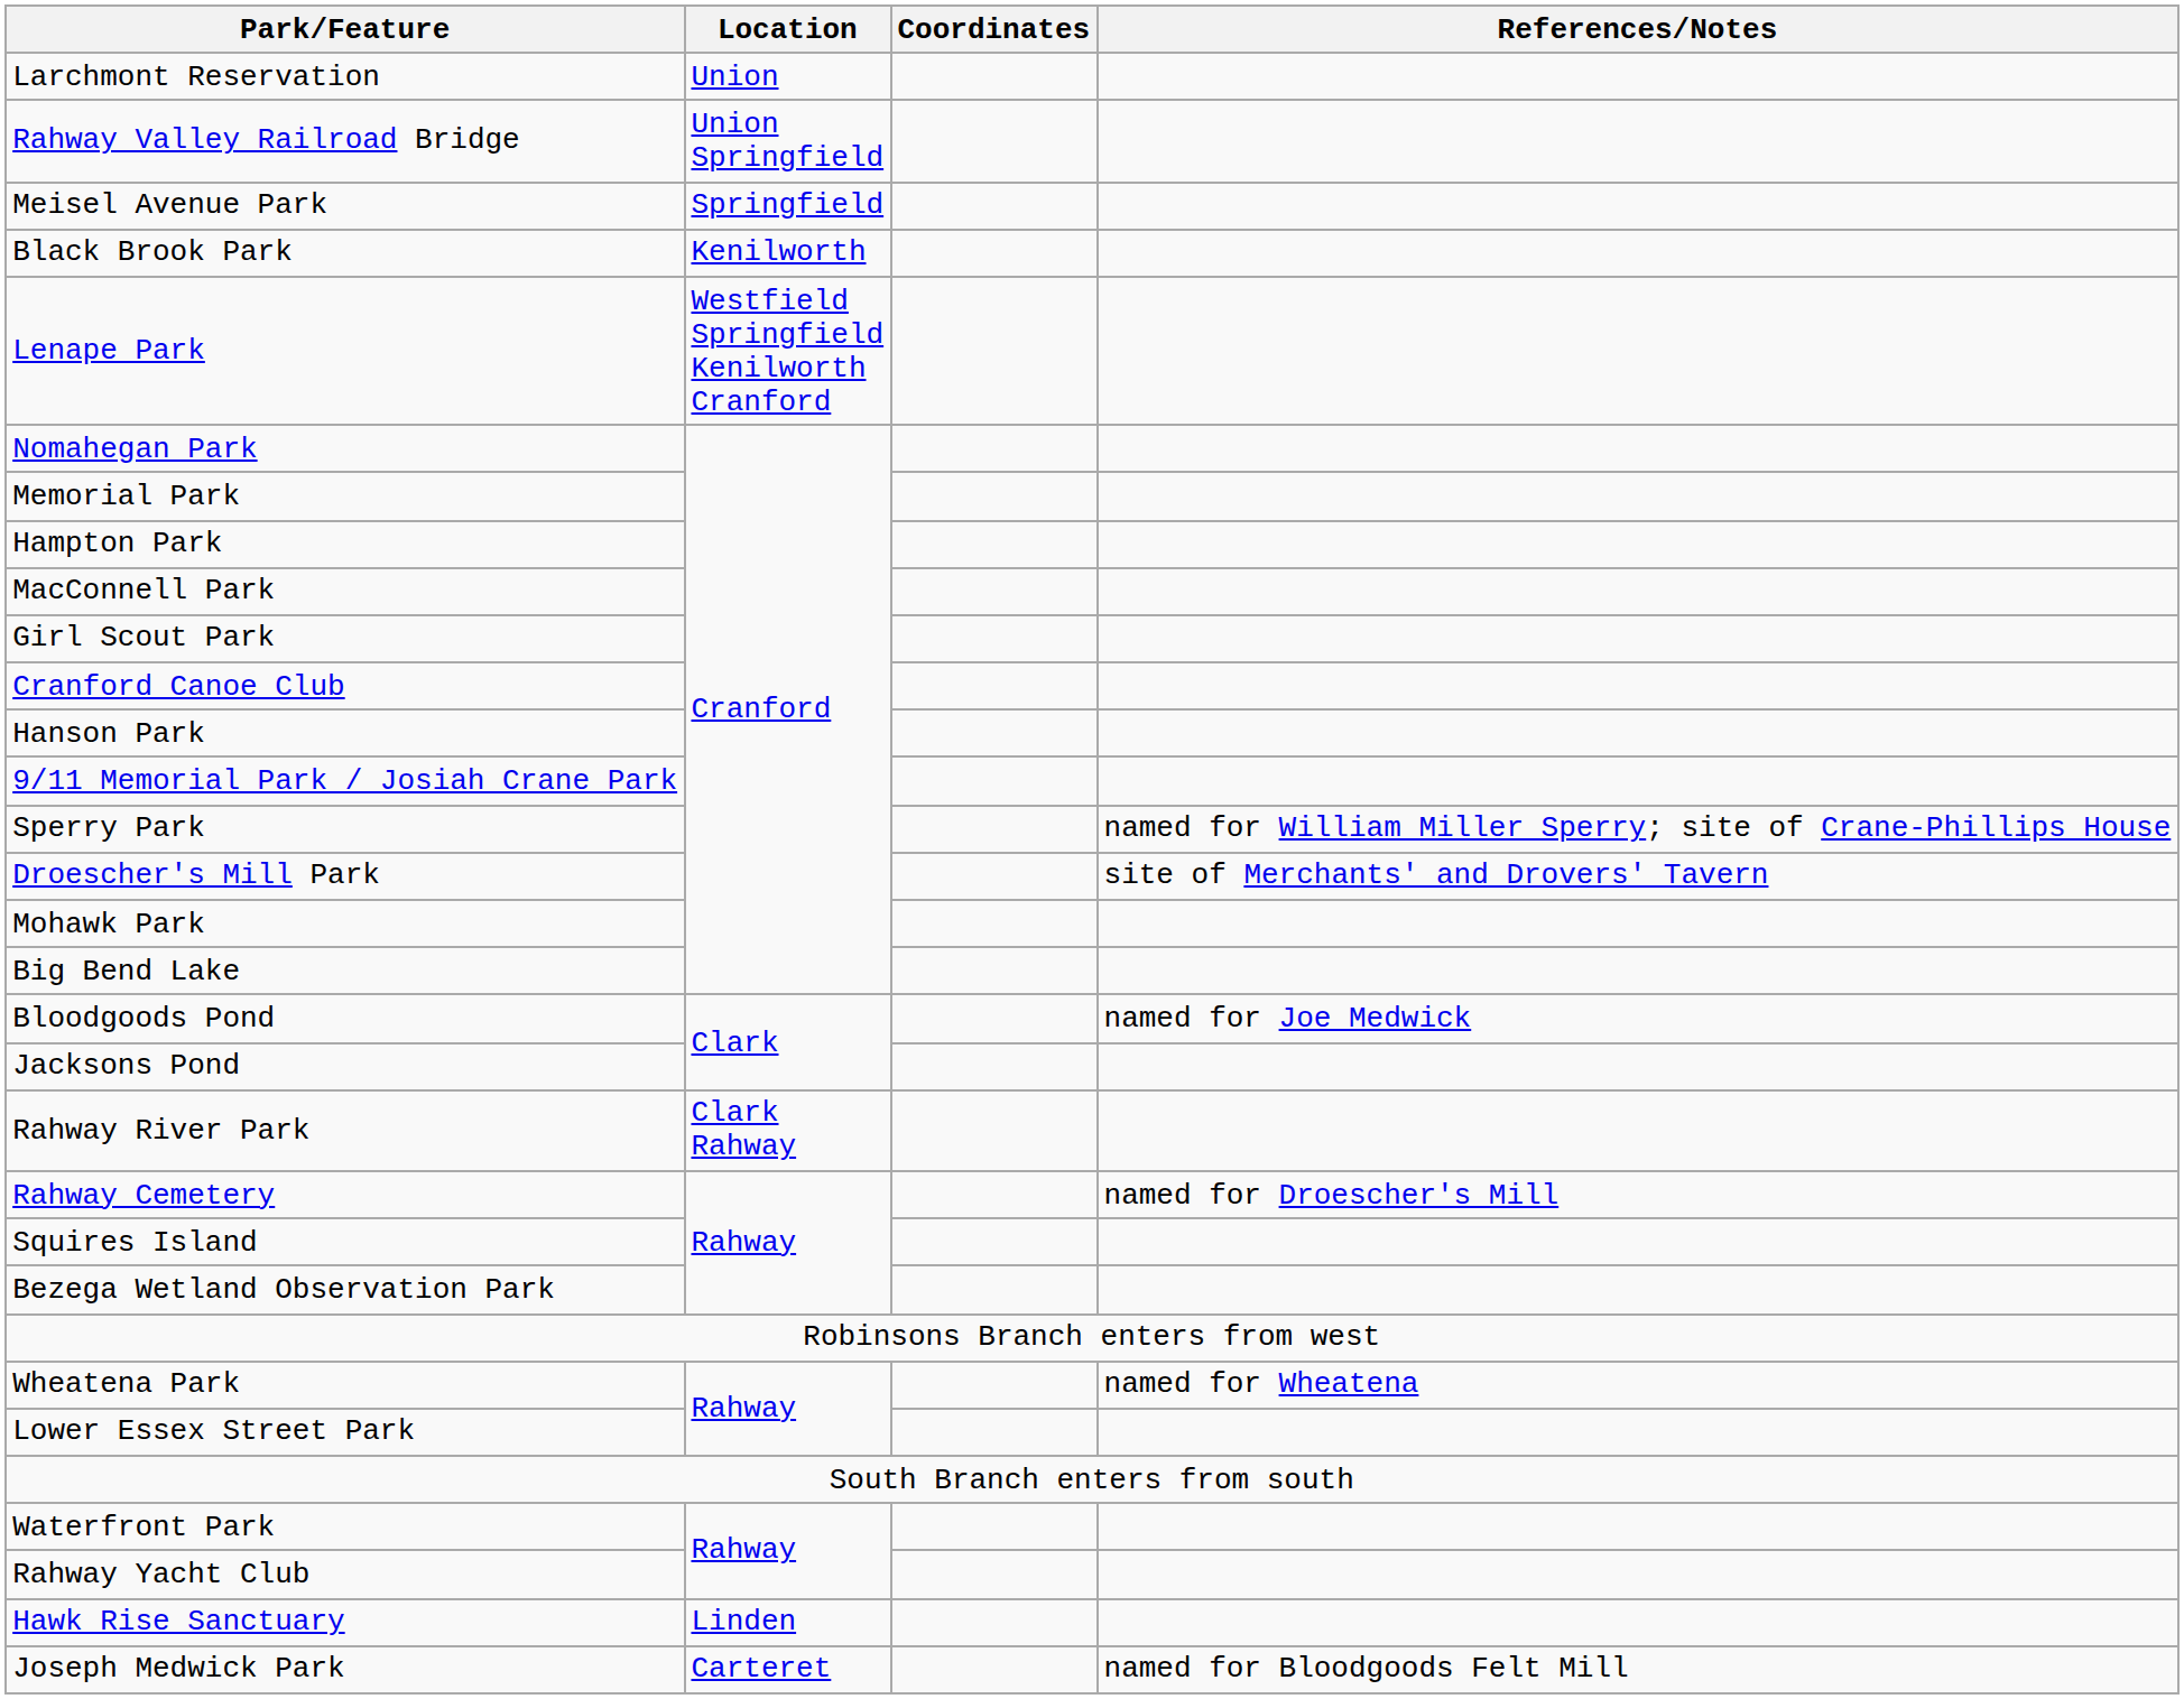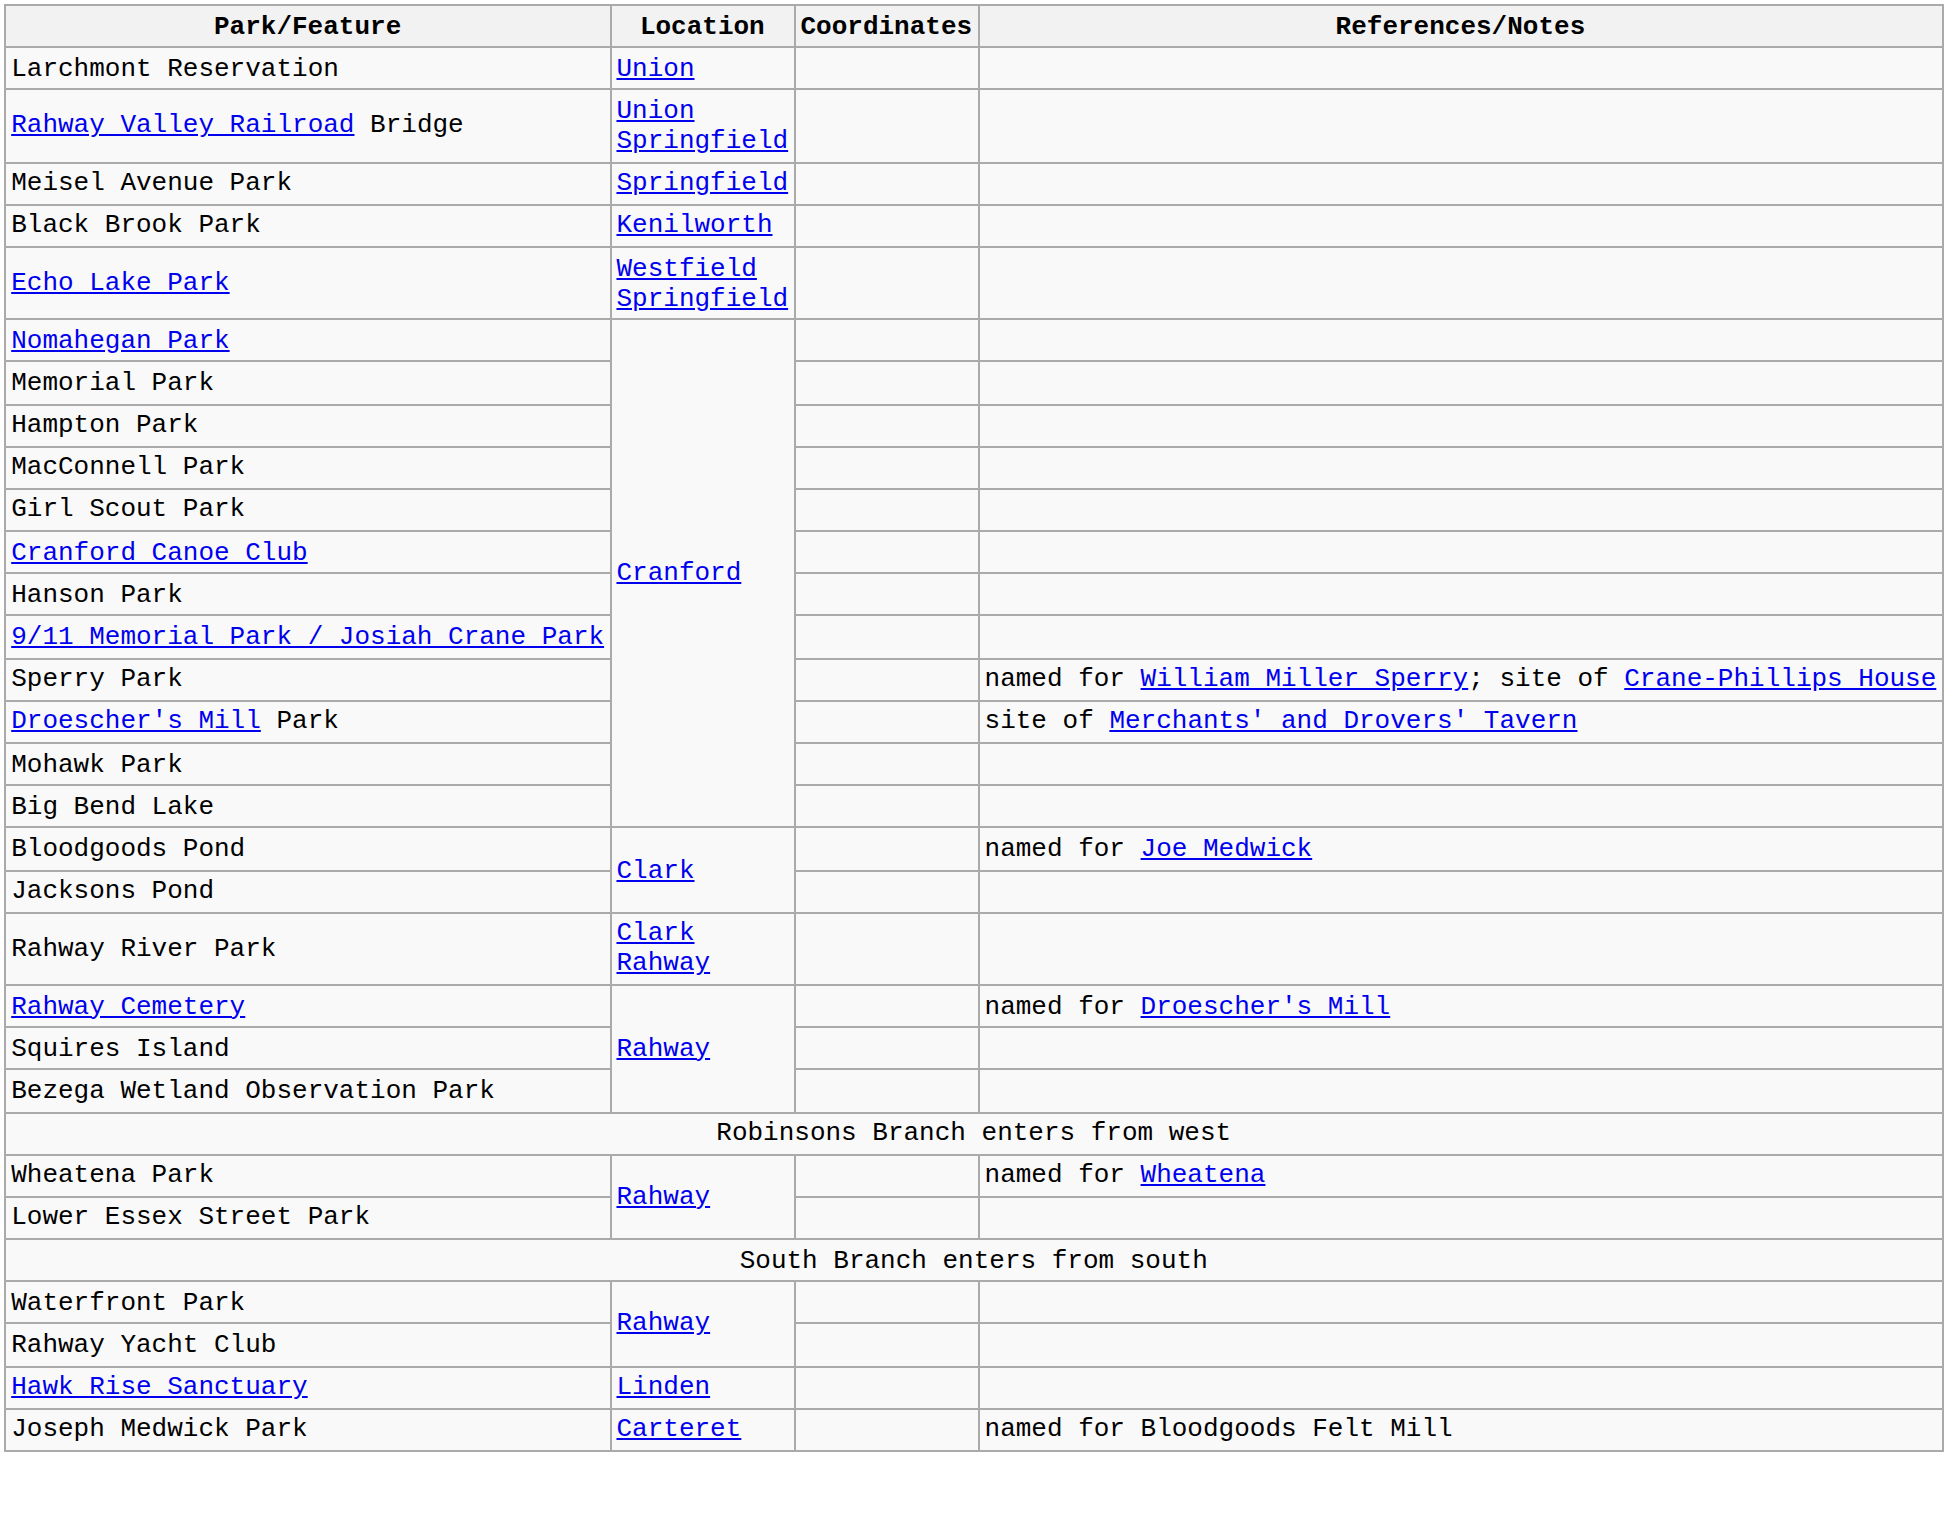 <table class=wikitable>
 <tr>
 <th>Park/Feature</th>
 <th>Location</th>
 <th>Coordinates</th>
 <th>References/Notes</th>
 </tr>
 <tr>
 <td>Larchmont Reservation</td>
 <td><a href='#'>Union</a></td>
 <td><small></small></td>
 <td></td>
 </tr>
 <tr>
 <td><a href='#'>Rahway Valley Railroad</a> Bridge</td>
 <td><a href='#'>Union</a><br><a href='#'>Springfield</a></td>
 <td><small></small></td>
 <td></td>
 </tr>
 <tr>
 <td>Meisel Avenue Park</td>
 <td><a href='#'>Springfield</a></td>
 <td><small></small></td>
 <td></td>
 </tr>
 <tr>
 <td>Black Brook Park</td>
 <td><a href='#'>Kenilworth</a></td>
 <td><small></small></td>
 <td></td>
 </tr>
 <tr>
-<td><a href='#'>Lenape Park</a></td>
-<td><a href='#'>Westfield</a><br><a href='#'>Springfield</a><br><a href='#'>Kenilworth</a><br><a href='#'>Cranford</a></td>
+<td><a href='#'>Echo Lake Park</a></td>
+<td><a href='#'>Westfield</a><br><a href='#'>Springfield</a></td>
 <td><small></small></td>
 <td></td>
 </tr>
 <tr>
 <td><a href='#'>Nomahegan Park</a></td>
 <td rowspan=12><a href='#'>Cranford</a></td>
 <td><small></small></td>
 <td></td>
 </tr>
 <tr>
 <td>Memorial Park</td>
 <td><small></small></td>
 <td></td>
 </tr>
 <tr>
 <td>Hampton Park</td>
 <td><small></small></td>
 <td></td>
 </tr>
 <tr>
 <td>MacConnell Park</td>
 <td><small></small></td>
 <td></td>
 </tr>
 <tr>
 <td>Girl Scout Park</td>
 <td><small></small></td>
 <td></td>
 </tr>
 <tr>
 <td><a href='#'>Cranford Canoe Club</a></td>
 <td><small></small></td>
 <td></td>
 </tr>
 <tr>
 <td>Hanson Park</td>
 <td><small></small></td>
 <td></td>
 </tr>
 <tr>
 <td><a href='#'>9/11 Memorial Park / Josiah Crane Park</a></td>
 <td><small></small></td>
 <td></td>
 </tr>
 <tr>
 <td>Sperry Park</td>
 <td><small></small></td>
 <td> named for <a href='#'>William Miller Sperry</a>; site of <a href='#'>Crane-Phillips House</a></td>
 </tr>
 <tr>
 <td><a href='#'>Droescher's Mill</a> Park</td>
 <td><small></small></td>
 <td>site of <a href='#'>Merchants' and Drovers' Tavern</a></td>
 </tr>
 <tr>
 <td>Mohawk Park</td>
 <td><small></small></td>
 <td></td>
 </tr>
 <tr>
 <td>Big Bend Lake</td>
 <td><small></small></td>
 <td></td>
 </tr>
 <tr>
 <td>Bloodgoods Pond</td>
 <td rowspan=2><a href='#'>Clark</a></td>
 <td><small></small></td>
 <td>named for <a href='#'>Joe Medwick</a></td>
 </tr>
 <tr>
 <td>Jacksons Pond</td>
 <td><small></small></td>
 <td></td>
 </tr>
 <tr>
 <td>Rahway River Park</td>
 <td><a href='#'>Clark</a><br><a href='#'>Rahway</a></td>
 <td><small></small></td>
 <td></td>
 </tr>
 <tr>
 <td><a href='#'>Rahway Cemetery</a></td>
 <td rowspan=3><a href='#'>Rahway</a></td>
 <td><small></small></td>
 <td> named for <a href='#'>Droescher's Mill</a></td>
 </tr>
 <tr>
 <td>Squires Island</td>
 <td><small></small></td>
 <td></td>
 </tr>
 <tr>
 <td>Bezega Wetland Observation Park</td>
 <td><small></small></td>
 <td></td>
 </tr>
 <tr>
 <td colspan=4 style="text-align:center;">Robinsons Branch enters from west</td>
 </tr>
 <tr>
 <td>Wheatena Park</td>
 <td rowspan=2><a href='#'>Rahway</a></td>
 <td><small></small></td>
 <td>named for <a href='#'>Wheatena</a></td>
 </tr>
 <tr>
 <td>Lower Essex Street Park</td>
 <td><small></small></td>
 <td></td>
 </tr>
 <tr>
 <td colspan=4 style="text-align:center;">South Branch enters from south</td>
 </tr>
 <tr>
 <td>Waterfront Park</td>
 <td rowspan=2><a href='#'>Rahway</a></td>
 <td><small></small></td>
 <td></td>
 </tr>
 <tr>
 <td>Rahway Yacht Club</td>
 <td><small></small></td>
 <td></td>
 </tr>
 <tr>
 <td><a href='#'>Hawk Rise Sanctuary</a></td>
 <td><a href='#'>Linden</a></td>
 <td><small></small></td>
 <td></td>
 </tr>
 <tr>
 <td>Joseph Medwick Park</td>
 <td><a href='#'>Carteret</a></td>
 <td><small></small></td>
 <td> named for Bloodgoods Felt Mill</td>
 </tr>
 </table>
